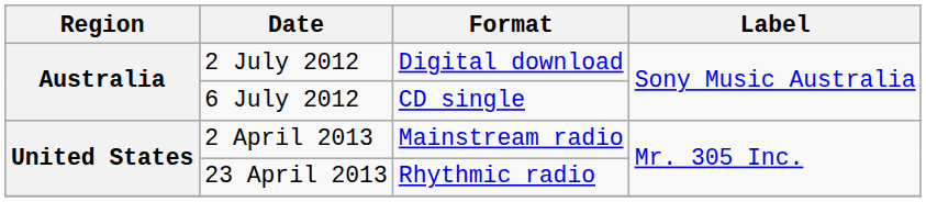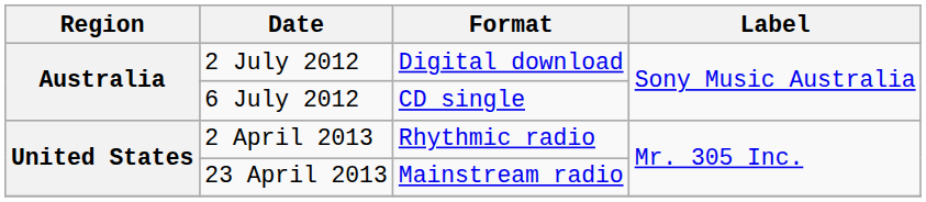 <table class="wikitable plainrowheaders">
 <tr>
 <th scope="col">Region</th>
 <th scope="col">Date</th>
 <th scope="col">Format</th>
 <th scope="col">Label</th>
 </tr>
 <tr>
 <th scope="row" rowspan="2">Australia</th>
 <td>2 July 2012</td>
 <td><a href='#'>Digital download</a></td>
 <td rowspan="2"><a href='#'>Sony Music Australia</a></td>
 </tr>
 <tr>
 <td>6 July 2012</td>
 <td><a href='#'>CD single</a></td>
 </tr>
 <tr>
 <th scope="row" rowspan="2">United States</th>
 <td>2 April 2013</td>
-<td><a href='#'>Mainstream radio</a></td>
+<td><a href='#'>Rhythmic radio</a></td>
 <td rowspan="2"><a href='#'>Mr. 305 Inc.</a></td>
 </tr>
 <tr>
 <td>23 April 2013</td>
-<td><a href='#'>Rhythmic radio</a></td>
+<td><a href='#'>Mainstream radio</a></td>
 </tr>
 <tr>
 </tr>
 </table>
